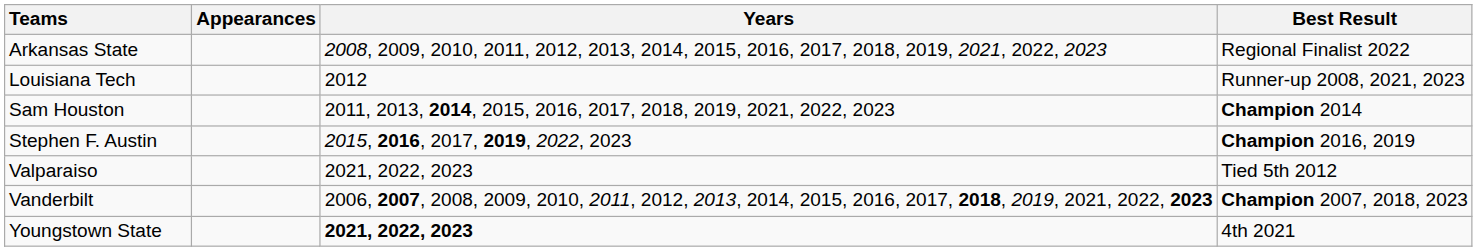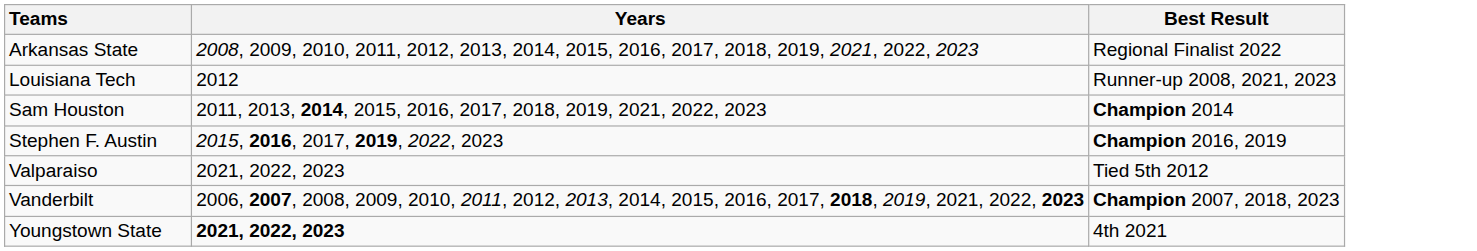 <table class=wikitable>
 <tr>
 <th scope="col" style="width: 150px; text-align:left">Teams</th>
-<th>Appearances</th>
 <th>Years</th>
 <th>Best Result</th>
 </tr>
 <tr>
 <td>Arkansas State</td>
-<td></td>
 <td><em>2008</em>, 2009, 2010, 2011, 2012, 2013, 2014, 2015, 2016, 2017, 2018, 2019, <em>2021</em>, 2022, <em>2023</em></td>
 <td>Regional Finalist 2022</td>
 </tr>
 <tr>
 <td>Louisiana Tech</td>
-<td></td>
 <td>2012</td>
 <td>Runner-up 2008, 2021, 2023</td>
 </tr>
 <tr>
 <td>Sam Houston</td>
-<td></td>
 <td>2011, 2013, <strong>2014</strong>, 2015, 2016, 2017, 2018, 2019, 2021, 2022, 2023</td>
 <td><strong>Champion</strong> 2014</td>
 </tr>
 <tr>
 <td>Stephen F. Austin</td>
-<td></td>
 <td><em>2015</em>, <strong>2016</strong>, 2017, <strong>2019</strong>, <em>2022</em>, 2023</td>
 <td><strong>Champion</strong> 2016, 2019</td>
 </tr>
 <tr>
 <td>Valparaiso</td>
-<td></td>
 <td>2021, 2022, 2023</td>
 <td>Tied 5th 2012</td>
 </tr>
 <tr>
 <td>Vanderbilt</td>
-<td></td>
 <td>2006, <strong>2007</strong>, 2008, 2009, 2010, <em>2011</em>, 2012, <em>2013</em>, 2014, 2015, 2016, 2017, <strong>2018</strong>, <em>2019</em>, 2021, 2022, <strong>2023</strong></td>
 <td><strong>Champion</strong> 2007, 2018, 2023</td>
 </tr>
 <tr>
 <td>Youngstown State</td>
-<td></td>
 <td><strong>2021, 2022, 2023</strong></td>
 <td>4th 2021</td>
 </tr>
 </table>
